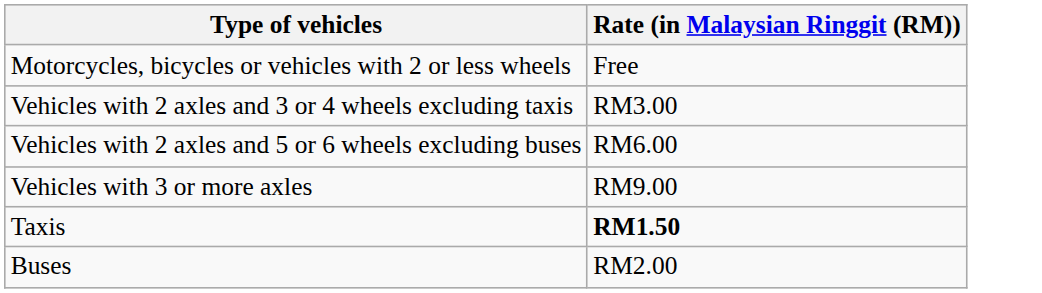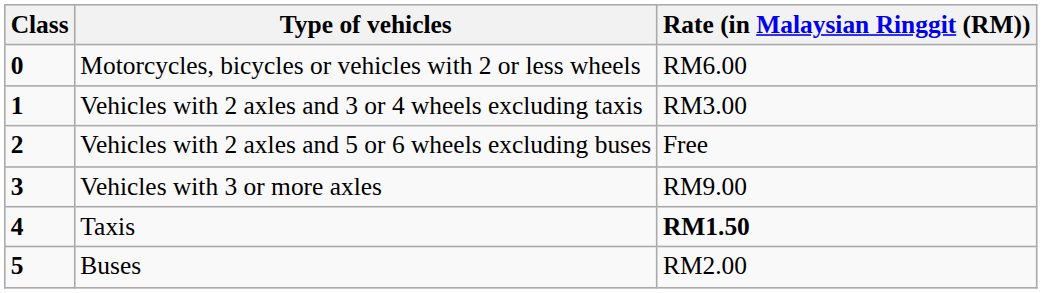 <table class=wikitable>
 <tr>
+<th>Class</th>
 <th>Type of vehicles</th>
 <th>Rate (in <a href='#'>Malaysian Ringgit</a> (RM))</th>
 </tr>
 <tr>
+<td><strong>0</strong></td>
 <td>Motorcycles, bicycles or vehicles with 2 or less wheels</td>
-<td>Free</td>
+<td>RM6.00</td>
 </tr>
 <tr>
+<td><strong>1</strong></td>
 <td>Vehicles with 2 axles and 3 or 4 wheels excluding taxis</td>
 <td>RM3.00</td>
 </tr>
 <tr>
+<td><strong>2</strong></td>
 <td>Vehicles with 2 axles and 5 or 6 wheels excluding buses</td>
-<td>RM6.00</td>
+<td>Free</td>
 </tr>
 <tr>
+<td><strong>3</strong></td>
 <td>Vehicles with 3 or more axles</td>
 <td>RM9.00</td>
 </tr>
 <tr>
+<td><strong>4</strong></td>
 <td>Taxis</td>
 <td><strong>RM1.50</strong></td>
 </tr>
 <tr>
+<td><strong>5</strong></td>
 <td>Buses</td>
 <td>RM2.00</td>
 </tr>
 </table>
